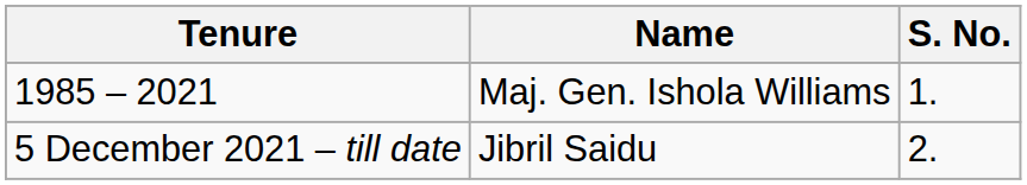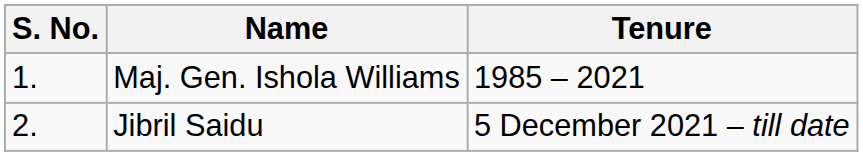 <table class="wikitable">
 <tr>
+<th>S. No.</th>
+<th>Name</th>
 <th>Tenure</th>
-<th>Name</th>
-<th>S. No.</th>
 </tr>
 <tr>
+<td>1.</td>
+<td> Maj. Gen. Ishola Williams </td>
 <td>1985 – 2021</td>
-<td> Maj. Gen. Ishola Williams </td>
-<td>1.</td>
 </tr>
 <tr>
+<td>2.</td>
+<td> Jibril Saidu </td>
 <td>5 December 2021 – <em>till date</em></td>
-<td> Jibril Saidu </td>
-<td>2.</td>
 </tr>
 </table>
